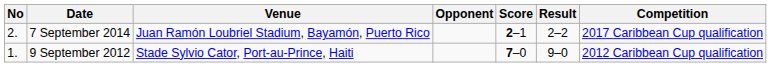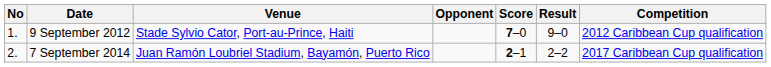 <table class="wikitable" style="font-size:85%;">
 <tr>
 <th>No</th>
 <th>Date</th>
 <th>Venue</th>
 <th>Opponent</th>
 <th>Score</th>
 <th>Result</th>
 <th>Competition</th>
 </tr>
 <tr>
+<td>1.</td>
+<td>9 September 2012</td>
+<td><a href='#'>Stade Sylvio Cator</a>, <a href='#'>Port-au-Prince</a>, <a href='#'>Haiti</a></td>
+<td></td>
+<td align=center><strong>7</strong>–0</td>
+<td align=center>9–0</td>
+<td><a href='#'>2012 Caribbean Cup qualification</a></td>
+</tr>
+<tr>
 <td>2.</td>
 <td>7 September 2014</td>
 <td><a href='#'>Juan Ramón Loubriel Stadium</a>, <a href='#'>Bayamón</a>, <a href='#'>Puerto Rico</a></td>
 <td></td>
 <td align=center><strong>2</strong>–1</td>
 <td align=center>2–2</td>
 <td><a href='#'>2017 Caribbean Cup qualification</a></td>
 </tr>
-<tr>
-<td>1.</td>
-<td>9 September 2012</td>
-<td><a href='#'>Stade Sylvio Cator</a>, <a href='#'>Port-au-Prince</a>, <a href='#'>Haiti</a></td>
-<td></td>
-<td align=center><strong>7</strong>–0</td>
-<td align=center>9–0</td>
-<td><a href='#'>2012 Caribbean Cup qualification</a></td>
-</tr>
 </table>
